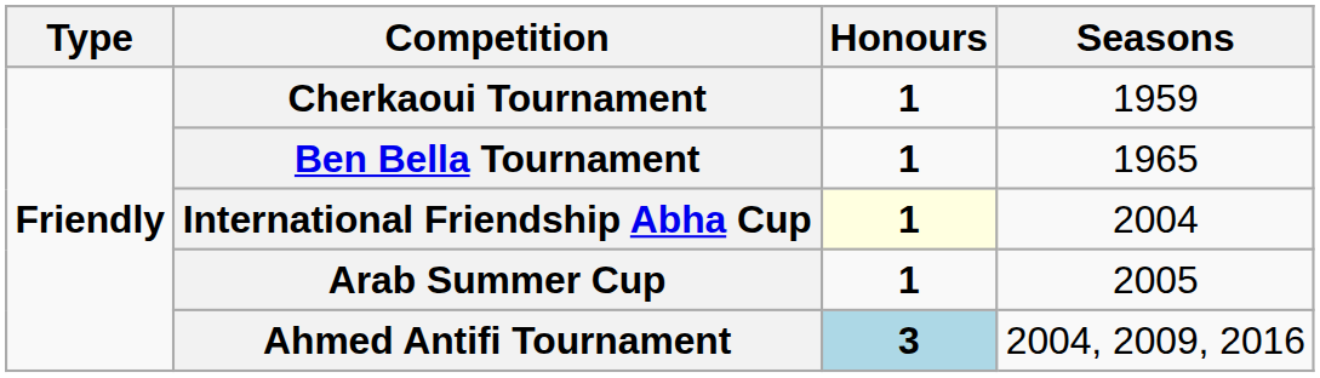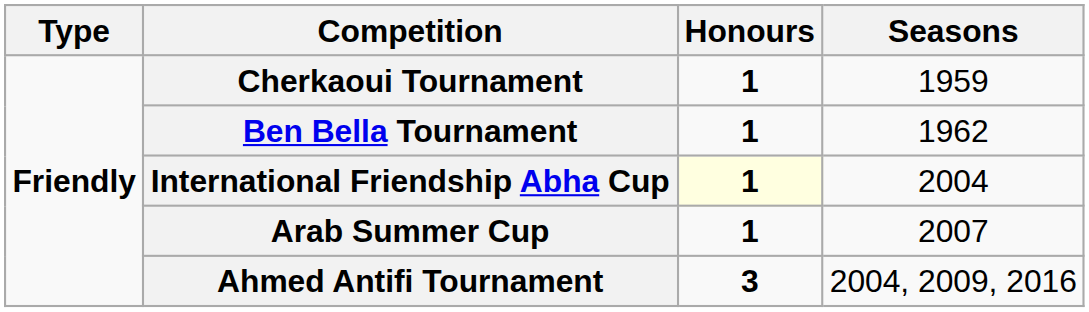 <table class="wikitable plainrowheaders" style="font-size:95%; text-align:center;">
 <tr>
 <th>Type</th>
 <th>Competition</th>
 <th><strong>Honours</strong></th>
 <th>Seasons</th>
 </tr>
 <tr>
 <td rowspan="5"><strong>Friendly</strong></td>
 <th scope="col">Cherkaoui Tournament</th>
 <td align="center"><strong>1</strong></td>
 <td>1959</td>
 </tr>
 <tr>
 <th><a href='#'>Ben Bella</a> Tournament</th>
 <td align="center"><strong>1</strong></td>
-<td>1965</td>
+<td>1962</td>
 </tr>
 <tr>
 <th>International Friendship <a href='#'>Abha</a> Cup</th>
 <td align="center" style="background: lightyellow;"><strong>1</strong></td>
 <td>2004</td>
 </tr>
 <tr>
 <th>Arab Summer Cup</th>
 <td align="center"><strong>1</strong></td>
-<td>2005</td>
+<td>2007</td>
 </tr>
 <tr>
 <th>Ahmed Antifi Tournament</th>
-<td align="center" style="background: lightblue;"><strong>3</strong></td>
+<td align="center"><strong>3</strong></td>
 <td>2004, 2009, 2016</td>
 </tr>
 </table>
